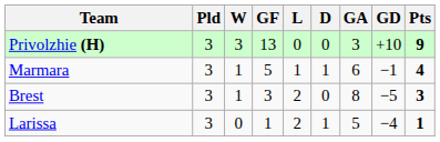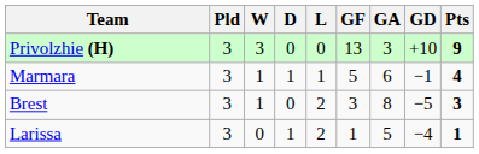 <table class="wikitable" style="text-align:center;">
 <tr>
 <th width=175>Team</th>
 <th width=20 abbr="Played">Pld</th>
 <th width=20 abbr="Won">W</th>
+<th width=20 abbr="Drawn">D</th>
+<th width=20 abbr="Lost">L</th>
 <th width=20 abbr="Goals for">GF</th>
-<th width=20 abbr="Lost">L</th>
-<th width=20 abbr="Drawn">D</th>
 <th width=20 abbr="Goals against">GA</th>
 <th width=20 abbr="Goal difference">GD</th>
 <th width=20 abbr="Points">Pts</th>
 </tr>
 <tr bgcolor=#ccffcc>
 <td align=left> <a href='#'>Privolzhie</a> <strong>(H)</strong></td>
 <td>3</td>
 <td>3</td>
-<td>13</td>
 <td>0</td>
 <td>0</td>
+<td>13</td>
 <td>3</td>
 <td>+10</td>
 <td><strong>9</strong></td>
 </tr>
 <tr>
 <td align=left> <a href='#'>Marmara</a></td>
 <td>3</td>
 <td>1</td>
-<td>5</td>
 <td>1</td>
 <td>1</td>
+<td>5</td>
 <td>6</td>
 <td>−1</td>
 <td><strong>4</strong></td>
 </tr>
 <tr>
 <td align=left> <a href='#'>Brest</a></td>
 <td>3</td>
 <td>1</td>
+<td>0</td>
+<td>2</td>
 <td>3</td>
-<td>2</td>
-<td>0</td>
 <td>8</td>
 <td>−5</td>
 <td><strong>3</strong></td>
 </tr>
 <tr>
 <td align=left> <a href='#'>Larissa</a></td>
 <td>3</td>
 <td>0</td>
 <td>1</td>
 <td>2</td>
 <td>1</td>
 <td>5</td>
 <td>−4</td>
 <td><strong>1</strong></td>
 </tr>
 </table>
